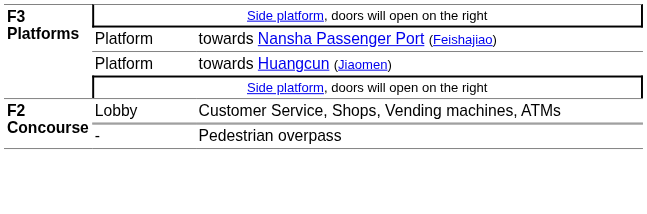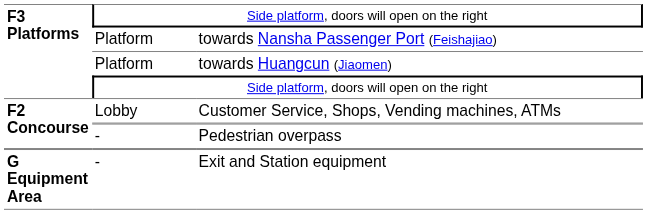 <table table border=0 cellspacing=0 cellpadding=3>
 <tr>
 <td style="border-top:solid 1px gray;" rowspan=4 valign=top><strong>F3<br>Platforms</strong></td>
 <td style="border-right:solid 2px black;border-left:solid 2px black;border-bottom:solid 2px black;border-top:solid 1px gray;font-size:smaller;text-align:center;" colspan=2><a href='#'>Side platform</a>, doors will open on the right</td>
 </tr>
 <tr>
 <td style="border-bottom:solid 1px gray;">Platform </td>
 <td style="border-bottom:solid 1px gray;">  towards <a href='#'>Nansha Passenger Port</a> <small>(<a href='#'>Feishajiao</a>)</small></td>
 </tr>
 <tr>
 <td>Platform </td>
 <td><span></span>  towards <a href='#'>Huangcun</a> <small>(<a href='#'>Jiaomen</a>)</small> </td>
 </tr>
 <tr>
 <td style="border-top:solid 2px black;border-right:solid 2px black;border-left:solid 2px black;font-size:smaller;text-align:center;" colspan=2><a href='#'>Side platform</a>, doors will open on the right</td>
 </tr>
 <tr>
 <td style="border-bottom:solid 1px gray; border-top:solid 1px gray;" valign=top width=50 rowspan=2><strong>F2<br>Concourse</strong></td>
 <td style="border-bottom:solid 1px gray; border-top:solid 1px gray;" valign=top width=100>Lobby</td>
 <td style="border-bottom:solid 1px gray; border-top:solid 1px gray;" valign=top width=450>Customer Service, Shops, Vending machines, ATMs</td>
 </tr>
 <tr>
 <td style="border-bottom:solid 1px gray; border-top:solid 1px gray;" valign=top width=100>-</td>
 <td style="border-bottom:solid 1px gray; border-top:solid 1px gray;" valign=top width=450>Pedestrian overpass</td>
 </tr>
+<tr>
+<td style="border-bottom:solid 1px gray; border-top:solid 1px gray;" valign=top width=50><strong>G<br>Equipment Area</strong></td>
+<td style="border-bottom:solid 1px gray; border-top:solid 1px gray;" valign=top width=100>-</td>
+<td style="border-bottom:solid 1px gray; border-top:solid 1px gray;" valign=top width=450>Exit and Station equipment</td>
+</tr>
 </table>
